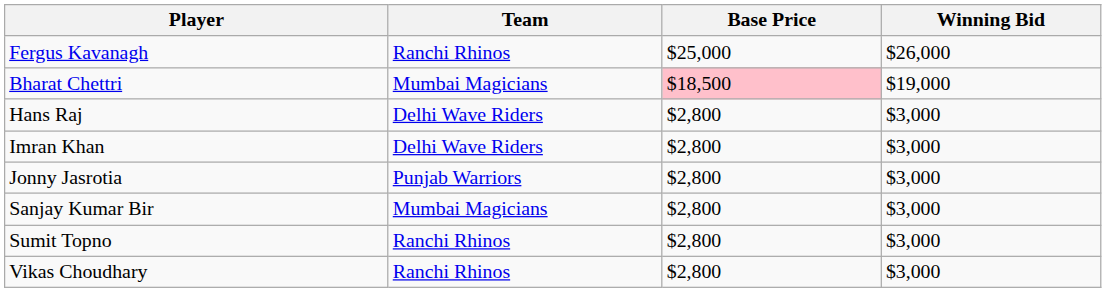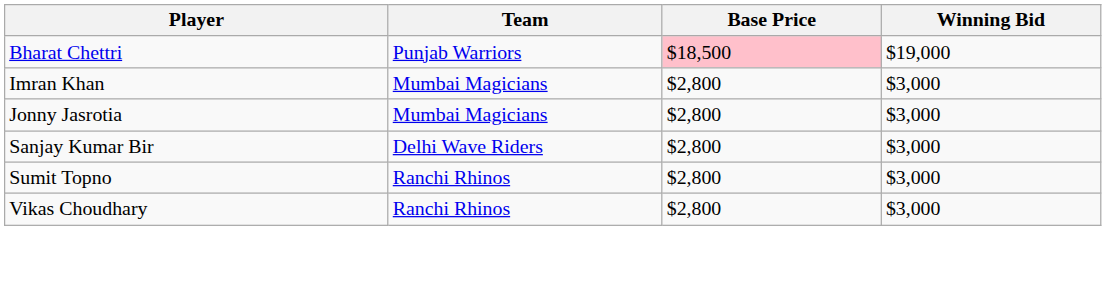 <table class="wikitable sortable" style="width:70%;">
 <tr>
 <th width=35%>Player</th>
 <th width=25%>Team</th>
 <th width=20%>Base Price</th>
 <th width=20%>Winning Bid</th>
 </tr>
 <tr>
-<td> <a href='#'>Fergus Kavanagh</a></td>
-<td><a href='#'>Ranchi Rhinos</a></td>
-<td>$25,000</td>
-<td>$26,000</td>
-</tr>
-<tr>
 <td> <a href='#'>Bharat Chettri</a></td>
-<td><a href='#'>Mumbai Magicians</a></td>
+<td><a href='#'>Punjab Warriors</a></td>
 <td style="background: pink;">$18,500</td>
 <td>$19,000</td>
 </tr>
 <tr>
-<td> Hans Raj</td>
-<td><a href='#'>Delhi Wave Riders</a></td>
-<td>$2,800</td>
-<td>$3,000</td>
-</tr>
-<tr>
 <td> Imran Khan</td>
-<td><a href='#'>Delhi Wave Riders</a></td>
+<td><a href='#'>Mumbai Magicians</a></td>
 <td>$2,800</td>
 <td>$3,000</td>
 </tr>
 <tr>
 <td> Jonny Jasrotia</td>
-<td><a href='#'>Punjab Warriors</a></td>
+<td><a href='#'>Mumbai Magicians</a></td>
 <td>$2,800</td>
 <td>$3,000</td>
 </tr>
 <tr>
 <td> Sanjay Kumar Bir</td>
-<td><a href='#'>Mumbai Magicians</a></td>
+<td><a href='#'>Delhi Wave Riders</a></td>
 <td>$2,800</td>
 <td>$3,000</td>
 </tr>
 <tr>
 <td> Sumit Topno</td>
 <td><a href='#'>Ranchi Rhinos</a></td>
 <td>$2,800</td>
 <td>$3,000</td>
 </tr>
 <tr>
 <td> Vikas Choudhary</td>
 <td><a href='#'>Ranchi Rhinos</a></td>
 <td>$2,800</td>
 <td>$3,000</td>
 </tr>
 </table>
